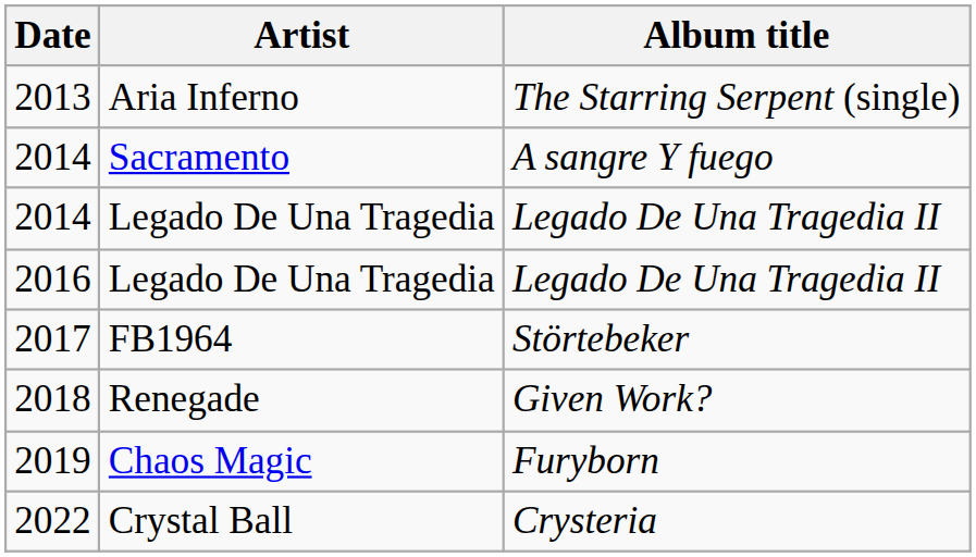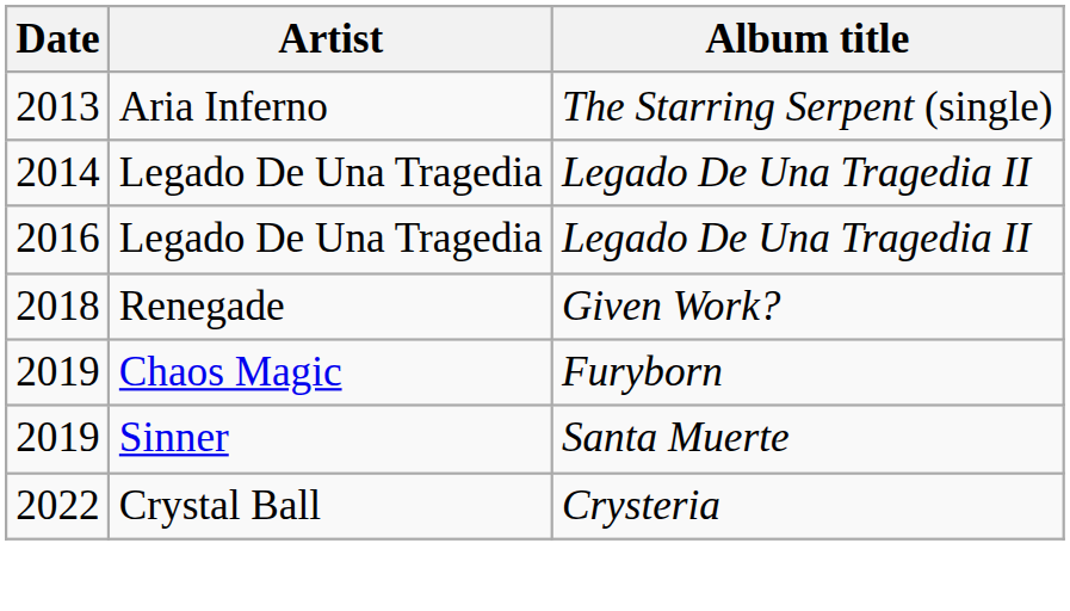 <table class="wikitable sortable">
 <tr style="background:#fff;">
 <th>Date</th>
 <th>Artist</th>
 <th>Album title</th>
 </tr>
 <tr>
 <td>2013</td>
 <td>Aria Inferno</td>
 <td><em>The Starring Serpent</em> (single)</td>
 </tr>
 <tr>
 <td>2014</td>
-<td><a href='#'>Sacramento</a></td>
-<td><em>A sangre Y fuego</em></td>
-</tr>
-<tr>
-<td>2014</td>
 <td>Legado De Una Tragedia</td>
 <td><em>Legado De Una Tragedia II</em></td>
 </tr>
 <tr>
 <td>2016</td>
 <td>Legado De Una Tragedia</td>
 <td><em>Legado De Una Tragedia II</em></td>
-</tr>
-<tr>
-<td>2017</td>
-<td>FB1964</td>
-<td><em>Störtebeker</em></td>
 </tr>
 <tr>
 <td>2018</td>
 <td>Renegade</td>
 <td><em>Given Work?</em></td>
 </tr>
 <tr>
 <td>2019</td>
 <td><a href='#'>Chaos Magic</a></td>
 <td><em>Furyborn</em></td>
 </tr>
 <tr>
+<td>2019</td>
+<td><a href='#'>Sinner</a></td>
+<td><em>Santa Muerte</em></td>
+</tr>
+<tr>
 <td>2022</td>
 <td>Crystal Ball</td>
 <td><em>Crysteria</em></td>
 </tr>
 </table>
